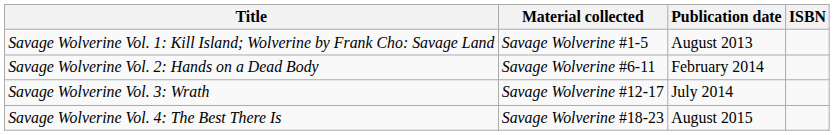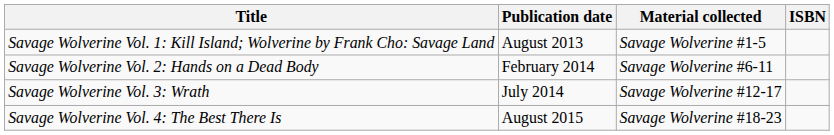 <table class="wikitable">
 <tr>
 <th>Title</th>
+<th>Publication date</th>
 <th>Material collected</th>
-<th>Publication date</th>
 <th>ISBN</th>
 </tr>
 <tr>
 <td><em>Savage Wolverine Vol. 1: Kill Island; Wolverine by Frank Cho: Savage Land</em></td>
+<td>August 2013</td>
 <td><em>Savage Wolverine</em> #1-5</td>
-<td>August 2013</td>
 <td></td>
 </tr>
 <tr>
 <td><em>Savage Wolverine Vol. 2: Hands on a Dead Body</em></td>
+<td>February 2014</td>
 <td><em>Savage Wolverine</em> #6-11</td>
-<td>February 2014</td>
 <td></td>
 </tr>
 <tr>
 <td><em>Savage Wolverine Vol. 3: Wrath</em></td>
+<td>July 2014</td>
 <td><em>Savage Wolverine</em> #12-17</td>
-<td>July 2014</td>
 <td></td>
 </tr>
 <tr>
 <td><em>Savage Wolverine Vol. 4: The Best There Is</em></td>
+<td>August 2015</td>
 <td><em>Savage Wolverine</em> #18-23</td>
-<td>August 2015</td>
 <td></td>
 </tr>
 </table>
